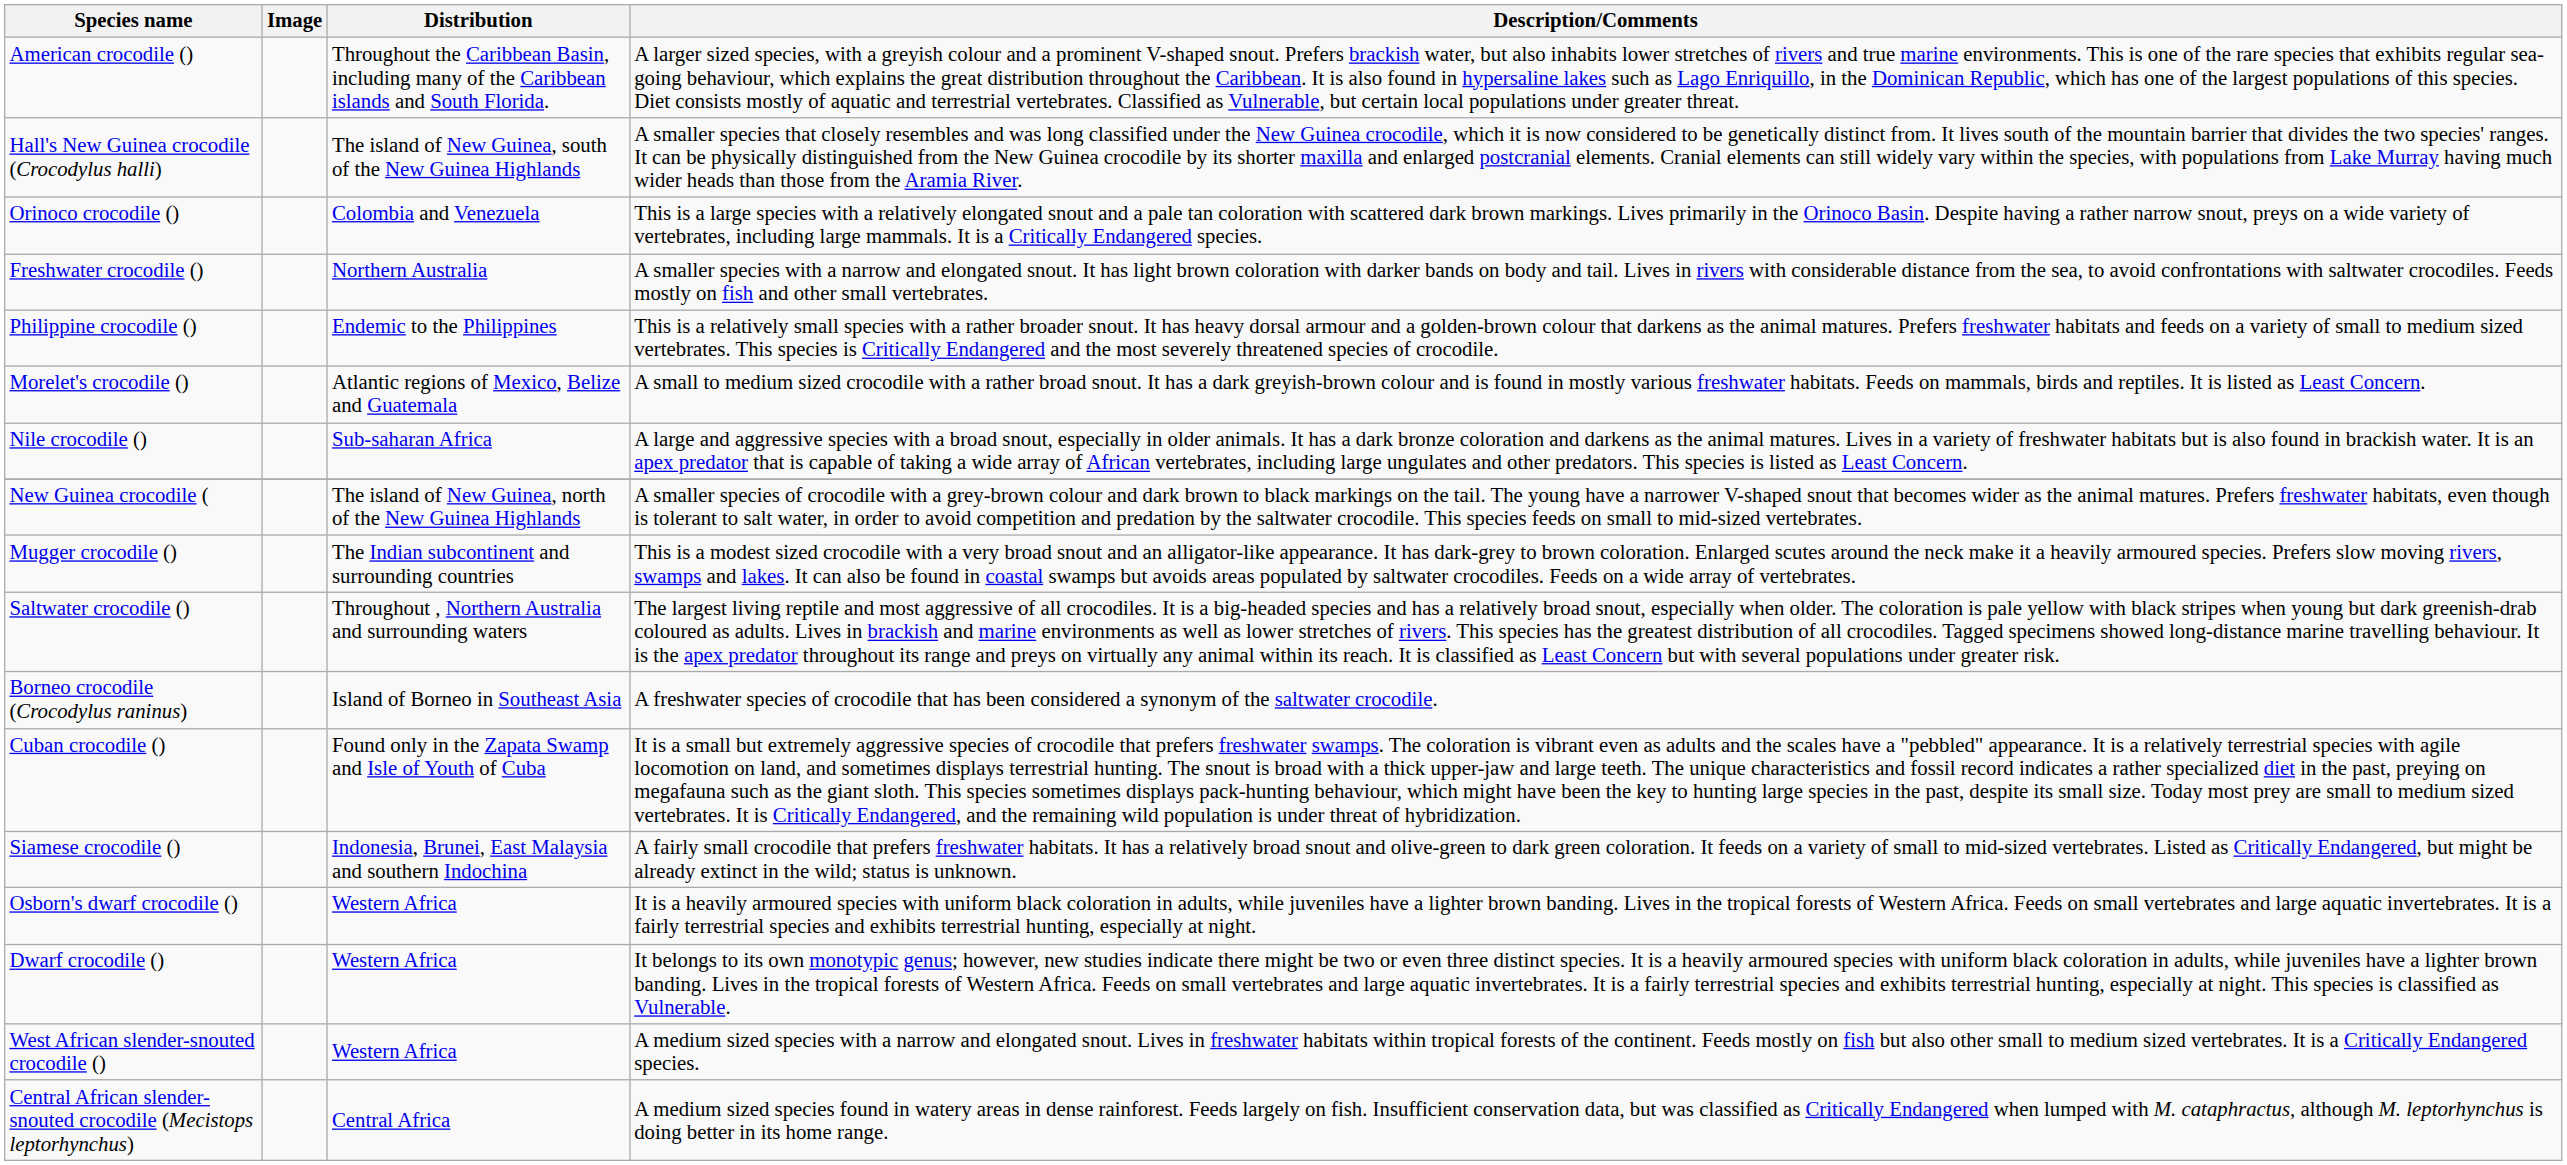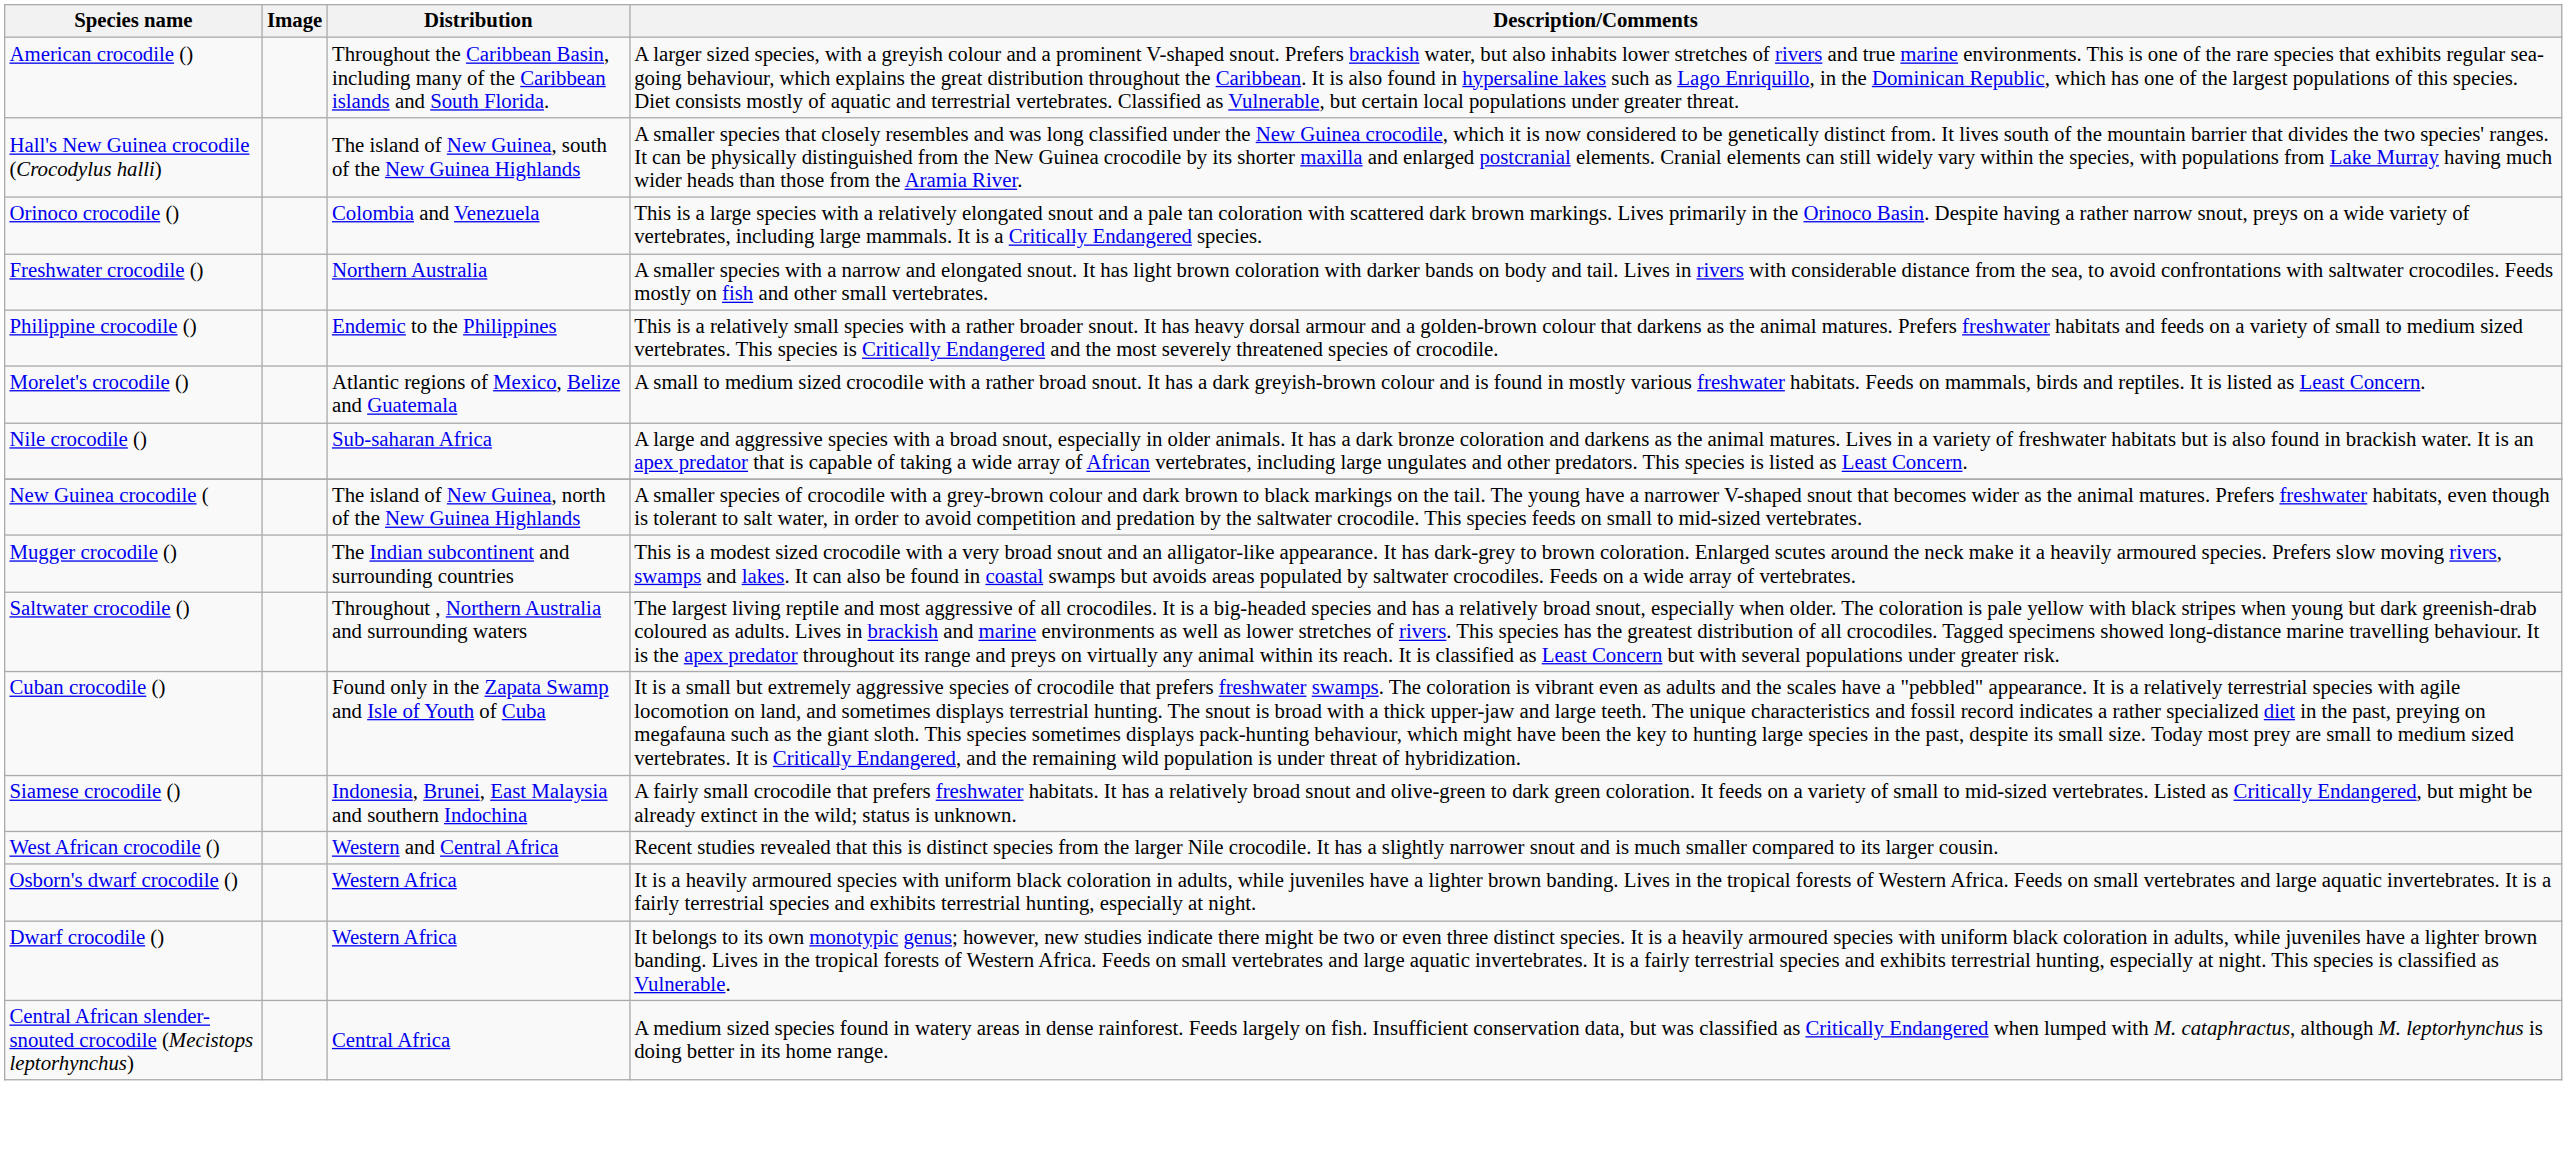 <table class="wikitable">
 <tr>
 <th>Species name</th>
 <th>Image</th>
 <th>Distribution</th>
 <th>Description/Comments</th>
 </tr>
 <tr>
 <td valign="top"><a href='#'>American crocodile</a> ()</td>
 <td></td>
 <td valign="top">Throughout the <a href='#'>Caribbean Basin</a>, including many of the <a href='#'>Caribbean islands</a> and <a href='#'>South Florida</a>.</td>
 <td valign="top">A larger sized species, with a greyish colour and a prominent V-shaped snout. Prefers <a href='#'>brackish</a> water, but also inhabits lower stretches of <a href='#'>rivers</a> and true <a href='#'>marine</a> environments. This is one of the rare species that exhibits regular sea-going behaviour, which explains the great distribution throughout the <a href='#'>Caribbean</a>. It is also found in <a href='#'>hypersaline lakes</a> such as <a href='#'>Lago Enriquillo</a>, in the <a href='#'>Dominican Republic</a>, which has one of the largest populations of this species. Diet consists mostly of aquatic and terrestrial vertebrates. Classified as <a href='#'>Vulnerable</a>, but certain local populations under greater threat.</td>
 </tr>
 <tr>
 <td><a href='#'>Hall's New Guinea crocodile</a> (<em>Crocodylus halli</em>)</td>
 <td></td>
 <td>The island of <a href='#'>New Guinea</a>, south of the <a href='#'>New Guinea Highlands</a></td>
 <td>A smaller species that closely resembles and was long classified under the <a href='#'>New Guinea crocodile</a>, which it is now considered to be genetically distinct from. It lives south of the mountain barrier that divides the two species' ranges. It can be physically distinguished from the New Guinea crocodile by its shorter <a href='#'>maxilla</a> and enlarged <a href='#'>postcranial</a> elements. Cranial elements can still widely vary within the species, with populations from <a href='#'>Lake Murray</a> having much wider heads than those from the <a href='#'>Aramia River</a>.</td>
 </tr>
 <tr>
 <td valign="top"><a href='#'>Orinoco crocodile</a> ()</td>
 <td></td>
 <td valign="top"><a href='#'>Colombia</a> and <a href='#'>Venezuela</a></td>
 <td valign="top">This is a large species with a relatively elongated snout and a pale tan coloration with scattered dark brown markings. Lives primarily in the <a href='#'>Orinoco Basin</a>. Despite having a rather narrow snout, preys on a wide variety of vertebrates, including large mammals. It is a <a href='#'>Critically Endangered</a> species.</td>
 </tr>
 <tr>
 <td valign="top"><a href='#'>Freshwater crocodile</a> ()</td>
 <td></td>
 <td valign="top"><a href='#'>Northern Australia</a></td>
 <td valign="top">A smaller species with a narrow and elongated snout. It has light brown coloration with darker bands on body and tail. Lives in <a href='#'>rivers</a> with considerable distance from the sea, to avoid confrontations with saltwater crocodiles. Feeds mostly on <a href='#'>fish</a> and other small vertebrates.</td>
 </tr>
 <tr>
 <td valign="top"><a href='#'>Philippine crocodile</a> ()</td>
 <td></td>
 <td valign="top"><a href='#'>Endemic</a> to the <a href='#'>Philippines</a></td>
 <td valign="top">This is a relatively small species with a rather broader snout. It has heavy dorsal armour and a golden-brown colour that darkens as the animal matures. Prefers <a href='#'>freshwater</a> habitats and feeds on a variety of small to medium sized vertebrates. This species is <a href='#'>Critically Endangered</a> and the most severely threatened species of crocodile.</td>
 </tr>
 <tr>
 <td valign="top"><a href='#'>Morelet's crocodile</a> ()</td>
 <td></td>
 <td valign="top">Atlantic regions of <a href='#'>Mexico</a>, <a href='#'>Belize</a> and <a href='#'>Guatemala</a></td>
 <td valign="top">A small to medium sized crocodile with a rather broad snout. It has a dark greyish-brown colour and is found in mostly various <a href='#'>freshwater</a> habitats. Feeds on mammals, birds and reptiles. It is listed as <a href='#'>Least Concern</a>.</td>
 </tr>
 <tr>
 <td valign="top"><a href='#'>Nile crocodile</a> ()</td>
 <td></td>
 <td valign="top"><a href='#'>Sub-saharan Africa</a></td>
 <td valign="top">A large and aggressive species with a broad snout, especially in older animals. It has a dark bronze coloration and darkens as the animal matures. Lives in a variety of freshwater habitats but is also found in brackish water. It is an <a href='#'>apex predator</a> that is capable of taking a wide array of <a href='#'>African</a> vertebrates, including large ungulates and other predators. This species is listed as <a href='#'>Least Concern</a>.</td>
 </tr>
 <tr>
 </tr>
 <tr>
 <td valign="top"><a href='#'>New Guinea crocodile</a> (</td>
 <td></td>
 <td valign="top">The island of <a href='#'>New Guinea</a>, north of the <a href='#'>New Guinea Highlands</a></td>
 <td valign="top">A smaller species of crocodile with a grey-brown colour and dark brown to black markings on the tail. The young have a narrower V-shaped snout that becomes wider as the animal matures. Prefers <a href='#'>freshwater</a> habitats, even though is tolerant to salt water, in order to avoid competition and predation by the saltwater crocodile. This species feeds on small to mid-sized vertebrates.</td>
 </tr>
 <tr>
 <td valign="top"><a href='#'>Mugger crocodile</a> ()</td>
 <td></td>
 <td valign="top">The <a href='#'>Indian subcontinent</a> and surrounding countries</td>
 <td valign="top">This is a modest sized crocodile with a very broad snout and an alligator-like appearance. It has dark-grey to brown coloration. Enlarged scutes around the neck make it a heavily armoured species. Prefers slow moving <a href='#'>rivers</a>, <a href='#'>swamps</a> and <a href='#'>lakes</a>. It can also be found in <a href='#'>coastal</a> swamps but avoids areas populated by saltwater crocodiles. Feeds on a wide array of vertebrates.</td>
 </tr>
 <tr>
 <td valign="top"><a href='#'>Saltwater crocodile</a> ()</td>
 <td></td>
 <td valign="top">Throughout , <a href='#'>Northern Australia</a> and surrounding waters</td>
 <td valign="top">The largest living reptile and most aggressive of all crocodiles. It is a big-headed species and has a relatively broad snout, especially when older. The coloration is pale yellow with black stripes when young but dark greenish-drab coloured as adults. Lives in <a href='#'>brackish</a> and <a href='#'>marine</a> environments as well as lower stretches of <a href='#'>rivers</a>. This species has the greatest distribution of all crocodiles. Tagged specimens showed long-distance marine travelling behaviour. It is the <a href='#'>apex predator</a> throughout its range and preys on virtually any animal within its reach. It is classified as <a href='#'>Least Concern</a> but with several populations under greater risk.</td>
 </tr>
 <tr>
-<td><a href='#'>Borneo crocodile</a> (<em>Crocodylus raninus</em>)</td>
-<td></td>
-<td>Island of Borneo in <a href='#'>Southeast Asia</a></td>
-<td>A freshwater species of crocodile that has been considered a synonym of the <a href='#'>saltwater crocodile</a>.</td>
-</tr>
-<tr>
 <td valign="top"><a href='#'>Cuban crocodile</a> ()</td>
 <td></td>
 <td valign="top">Found only in the <a href='#'>Zapata Swamp</a> and <a href='#'>Isle of Youth</a> of <a href='#'>Cuba</a></td>
 <td valign="top">It is a small but extremely aggressive species of crocodile that prefers <a href='#'>freshwater</a> <a href='#'>swamps</a>. The coloration is vibrant even as adults and the scales have a "pebbled" appearance. It is a relatively terrestrial species with agile locomotion on land, and sometimes displays terrestrial hunting. The snout is broad with a thick upper-jaw and large teeth. The unique characteristics and fossil record indicates a rather specialized <a href='#'>diet</a> in the past, preying on megafauna such as the giant sloth. This species sometimes displays pack-hunting behaviour, which might have been the key to hunting large species in the past, despite its small size. Today most prey are small to medium sized vertebrates. It is <a href='#'>Critically Endangered</a>, and the remaining wild population is under threat of hybridization.</td>
 </tr>
 <tr>
 <td valign="top"><a href='#'>Siamese crocodile</a> ()</td>
 <td></td>
 <td valign="top"><a href='#'>Indonesia</a>, <a href='#'>Brunei</a>, <a href='#'>East Malaysia</a> and southern <a href='#'>Indochina</a></td>
 <td valign="top">A fairly small crocodile that prefers <a href='#'>freshwater</a> habitats. It has a relatively broad snout and olive-green to dark green coloration. It feeds on a variety of small to mid-sized vertebrates. Listed as <a href='#'>Critically Endangered</a>, but might be already extinct in the wild; status is unknown.</td>
+</tr>
+<tr>
+<td valign="top"><a href='#'>West African crocodile</a> ()</td>
+<td></td>
+<td valign="top"><a href='#'>Western</a> and <a href='#'>Central Africa</a></td>
+<td valign="top">Recent studies revealed that this is distinct species from the larger Nile crocodile. It has a slightly narrower snout and is much smaller compared to its larger cousin.</td>
 </tr>
 <tr>
 <td valign="top"><a href='#'>Osborn's dwarf crocodile</a> ()</td>
 <td></td>
 <td valign="top"><a href='#'>Western Africa</a></td>
 <td valign="top">It is a heavily armoured species with uniform black coloration in adults, while juveniles have a lighter brown banding. Lives in the tropical forests of Western Africa. Feeds on small vertebrates and large aquatic invertebrates. It is a fairly terrestrial species and exhibits terrestrial hunting, especially at night.</td>
 </tr>
 <tr>
 <td valign="top"><a href='#'>Dwarf crocodile</a> ()</td>
 <td></td>
 <td valign="top"><a href='#'>Western Africa</a></td>
 <td valign="top">It belongs to its own <a href='#'>monotypic</a> <a href='#'>genus</a>; however, new studies indicate there might be two or even three distinct species. It is a heavily armoured species with uniform black coloration in adults, while juveniles have a lighter brown banding. Lives in the tropical forests of Western Africa. Feeds on small vertebrates and large aquatic invertebrates. It is a fairly terrestrial species and exhibits terrestrial hunting, especially at night. This species is classified as <a href='#'>Vulnerable</a>.</td>
 </tr>
 <tr>
-<td><a href='#'>West African slender-snouted crocodile</a> ()</td>
-<td></td>
-<td><a href='#'>Western Africa</a></td>
-<td>A medium sized species with a narrow and elongated snout. Lives in <a href='#'>freshwater</a> habitats within tropical forests of the continent. Feeds mostly on <a href='#'>fish</a> but also other small to medium sized vertebrates. It is a <a href='#'>Critically Endangered</a> species.</td>
-</tr>
-<tr>
 <td><a href='#'>Central African slender-snouted crocodile</a> (<em>Mecistops leptorhynchus</em>)</td>
 <td></td>
 <td><a href='#'>Central Africa</a></td>
 <td>A medium sized species found in watery areas in dense rainforest. Feeds largely on fish. Insufficient conservation data, but was classified as <a href='#'>Critically Endangered</a> when lumped with <em>M. cataphractus</em>, although <em>M. leptorhynchus</em> is doing better in its home range.</td>
 </tr>
 </table>
